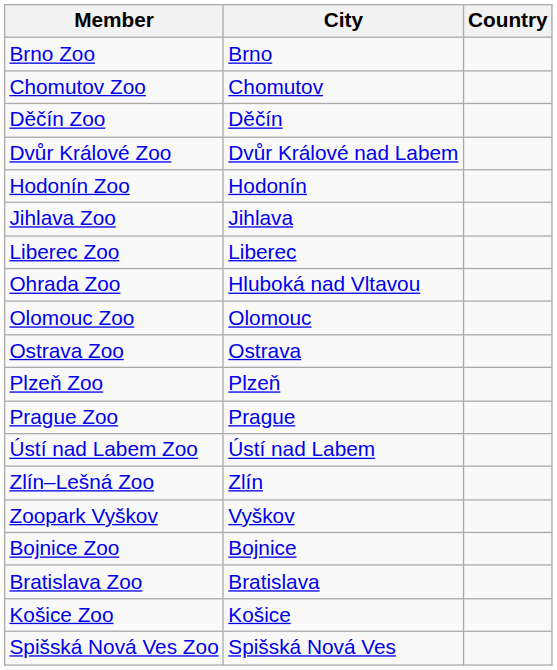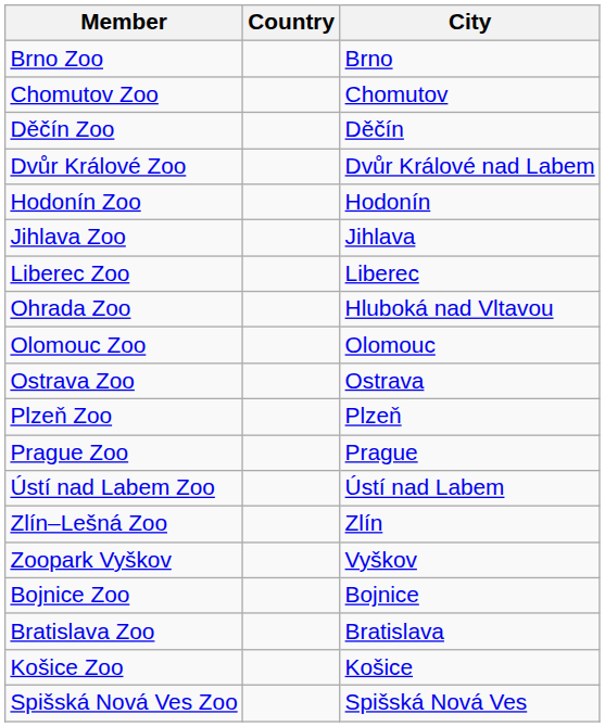 <table class="wikitable sortable">
 <tr>
 <th>Member</th>
+<th>Country</th>
 <th>City</th>
-<th>Country</th>
 </tr>
 <tr>
 <td><a href='#'>Brno Zoo</a></td>
+<td></td>
 <td><a href='#'>Brno</a></td>
-<td></td>
 </tr>
 <tr>
 <td><a href='#'>Chomutov Zoo</a></td>
+<td></td>
 <td><a href='#'>Chomutov</a></td>
-<td></td>
 </tr>
 <tr>
 <td><a href='#'>Děčín Zoo</a></td>
+<td></td>
 <td><a href='#'>Děčín</a></td>
-<td></td>
 </tr>
 <tr>
 <td><a href='#'>Dvůr Králové Zoo</a></td>
+<td></td>
 <td><a href='#'>Dvůr Králové nad Labem</a></td>
-<td></td>
 </tr>
 <tr>
 <td><a href='#'>Hodonín Zoo</a></td>
+<td></td>
 <td><a href='#'>Hodonín</a></td>
-<td></td>
 </tr>
 <tr>
 <td><a href='#'>Jihlava Zoo</a></td>
+<td></td>
 <td><a href='#'>Jihlava</a></td>
-<td></td>
 </tr>
 <tr>
 <td><a href='#'>Liberec Zoo</a></td>
+<td></td>
 <td><a href='#'>Liberec</a></td>
-<td></td>
 </tr>
 <tr>
 <td><a href='#'>Ohrada Zoo</a></td>
+<td></td>
 <td><a href='#'>Hluboká nad Vltavou</a></td>
-<td></td>
 </tr>
 <tr>
 <td><a href='#'>Olomouc Zoo</a></td>
+<td></td>
 <td><a href='#'>Olomouc</a></td>
-<td></td>
 </tr>
 <tr>
 <td><a href='#'>Ostrava Zoo</a></td>
+<td></td>
 <td><a href='#'>Ostrava</a></td>
-<td></td>
 </tr>
 <tr>
 <td><a href='#'>Plzeň Zoo</a></td>
+<td></td>
 <td><a href='#'>Plzeň</a></td>
-<td></td>
 </tr>
 <tr>
 <td><a href='#'>Prague Zoo</a></td>
+<td></td>
 <td><a href='#'>Prague</a></td>
-<td></td>
 </tr>
 <tr>
 <td><a href='#'>Ústí nad Labem Zoo</a></td>
+<td></td>
 <td><a href='#'>Ústí nad Labem</a></td>
-<td></td>
 </tr>
 <tr>
 <td><a href='#'>Zlín–Lešná Zoo</a></td>
+<td></td>
 <td><a href='#'>Zlín</a></td>
-<td></td>
 </tr>
 <tr>
 <td><a href='#'>Zoopark Vyškov</a></td>
+<td></td>
 <td><a href='#'>Vyškov</a></td>
-<td></td>
 </tr>
 <tr>
 <td><a href='#'>Bojnice Zoo</a></td>
+<td></td>
 <td><a href='#'>Bojnice</a></td>
-<td></td>
 </tr>
 <tr>
 <td><a href='#'>Bratislava Zoo</a></td>
+<td></td>
 <td><a href='#'>Bratislava</a></td>
-<td></td>
 </tr>
 <tr>
 <td><a href='#'>Košice Zoo</a></td>
+<td></td>
 <td><a href='#'>Košice</a></td>
-<td></td>
 </tr>
 <tr>
 <td><a href='#'>Spišská Nová Ves Zoo</a></td>
+<td></td>
 <td><a href='#'>Spišská Nová Ves</a></td>
-<td></td>
 </tr>
 </table>
